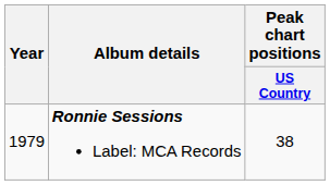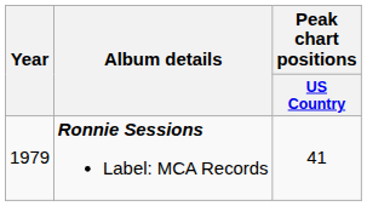 <table class="wikitable" style="text-align:center;">
 <tr>
 <th rowspan="2">Year</th>
 <th rowspan="2">Album details</th>
 <th colspan="1">Peak chart<br>positions</th>
 </tr>
 <tr style="font-size:smaller;">
 <th width="40"><a href='#'>US Country</a></th>
 </tr>
 <tr>
 <td>1979</td>
 <td align="left"><strong><em>Ronnie Sessions</em></strong><br><ul><li>Label: MCA Records</li></ul></td>
-<td>38</td>
+<td>41</td>
 </tr>
 </table>
